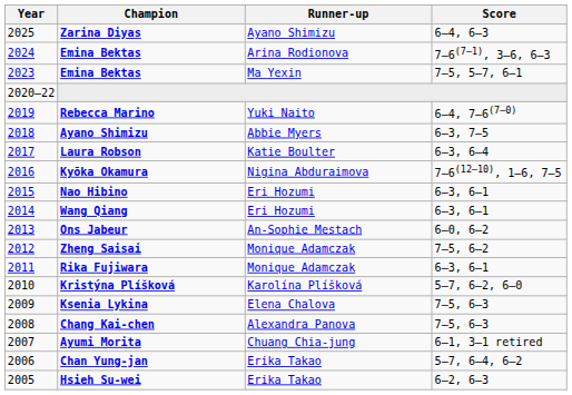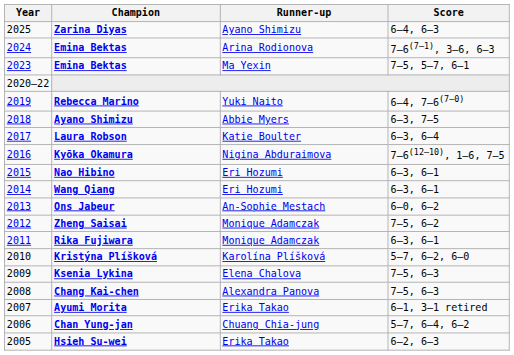 <table class="wikitable" style="font-size:90%">
 <tr>
 <th>Year</th>
 <th width="190">Champion</th>
 <th width="190">Runner-up</th>
 <th width="135">Score</th>
 </tr>
 <tr>
 <td>2025</td>
 <td> <strong><a href='#'>Zarina Diyas</a></strong></td>
 <td> <a href='#'>Ayano Shimizu</a></td>
 <td>6–4, 6–3</td>
 </tr>
 <tr>
 <td><a href='#'>2024</a></td>
 <td> <strong><a href='#'>Emina Bektas</a></strong></td>
 <td> <a href='#'>Arina Rodionova</a></td>
 <td>7–6<sup>(7–1)</sup>, 3–6, 6–3</td>
 </tr>
 <tr>
 <td><a href='#'>2023</a></td>
 <td> <strong><a href='#'>Emina Bektas</a></strong></td>
 <td> <a href='#'>Ma Yexin</a></td>
 <td>7–5, 5–7, 6–1</td>
 </tr>
 <tr>
 <td>2020–22</td>
 <td colspan=3 bgcolor="#ededed"></td>
 </tr>
 <tr>
 <td><a href='#'>2019</a></td>
 <td> <strong><a href='#'>Rebecca Marino</a></strong></td>
 <td> <a href='#'>Yuki Naito</a></td>
 <td>6–4, 7–6<sup>(7–0)</sup></td>
 </tr>
 <tr>
 <td><a href='#'>2018</a></td>
 <td> <strong><a href='#'>Ayano Shimizu</a></strong></td>
 <td> <a href='#'>Abbie Myers</a></td>
 <td>6–3, 7–5</td>
 </tr>
 <tr>
 <td><a href='#'>2017</a></td>
 <td> <strong><a href='#'>Laura Robson</a></strong></td>
 <td> <a href='#'>Katie Boulter</a></td>
 <td>6–3, 6–4</td>
 </tr>
 <tr>
 <td><a href='#'>2016</a></td>
 <td> <strong><a href='#'>Kyōka Okamura</a></strong></td>
 <td> <a href='#'>Nigina Abduraimova</a></td>
 <td>7–6<sup>(12–10)</sup>, 1–6, 7–5</td>
 </tr>
 <tr>
 <td><a href='#'>2015</a></td>
 <td> <strong><a href='#'>Nao Hibino</a></strong></td>
 <td> <a href='#'>Eri Hozumi</a></td>
 <td>6–3, 6–1</td>
 </tr>
 <tr>
 <td><a href='#'>2014</a></td>
 <td> <strong><a href='#'>Wang Qiang</a></strong></td>
 <td> <a href='#'>Eri Hozumi</a></td>
 <td>6–3, 6–1</td>
 </tr>
 <tr>
 <td><a href='#'>2013</a></td>
 <td> <strong><a href='#'>Ons Jabeur</a></strong></td>
 <td> <a href='#'>An-Sophie Mestach</a></td>
 <td>6–0, 6–2</td>
 </tr>
 <tr>
 <td><a href='#'>2012</a></td>
 <td> <strong><a href='#'>Zheng Saisai</a></strong></td>
 <td> <a href='#'>Monique Adamczak</a></td>
 <td>7–5, 6–2</td>
 </tr>
 <tr>
 <td><a href='#'>2011</a></td>
 <td> <strong><a href='#'>Rika Fujiwara</a></strong></td>
 <td> <a href='#'>Monique Adamczak</a></td>
 <td>6–3, 6–1</td>
 </tr>
 <tr>
 <td>2010</td>
 <td> <strong><a href='#'>Kristýna Plíšková</a></strong></td>
 <td> <a href='#'>Karolína Plíšková</a></td>
 <td>5–7, 6–2, 6–0</td>
 </tr>
 <tr>
 <td>2009</td>
 <td> <strong><a href='#'>Ksenia Lykina</a></strong></td>
 <td> <a href='#'>Elena Chalova</a></td>
 <td>7–5, 6–3</td>
 </tr>
 <tr>
 <td>2008</td>
 <td> <strong><a href='#'>Chang Kai-chen</a></strong></td>
 <td> <a href='#'>Alexandra Panova</a></td>
 <td>7–5, 6–3</td>
 </tr>
 <tr>
 <td>2007</td>
 <td> <strong><a href='#'>Ayumi Morita</a></strong></td>
-<td> <a href='#'>Chuang Chia-jung</a></td>
+<td> <a href='#'>Erika Takao</a></td>
 <td>6–1, 3–1 retired</td>
 </tr>
 <tr>
 <td>2006</td>
 <td> <strong><a href='#'>Chan Yung-jan</a></strong></td>
-<td> <a href='#'>Erika Takao</a></td>
+<td> <a href='#'>Chuang Chia-jung</a></td>
 <td>5–7, 6–4, 6–2</td>
 </tr>
 <tr>
 <td>2005</td>
 <td> <strong><a href='#'>Hsieh Su-wei</a></strong></td>
 <td> <a href='#'>Erika Takao</a></td>
 <td>6–2, 6–3</td>
 </tr>
 </table>
